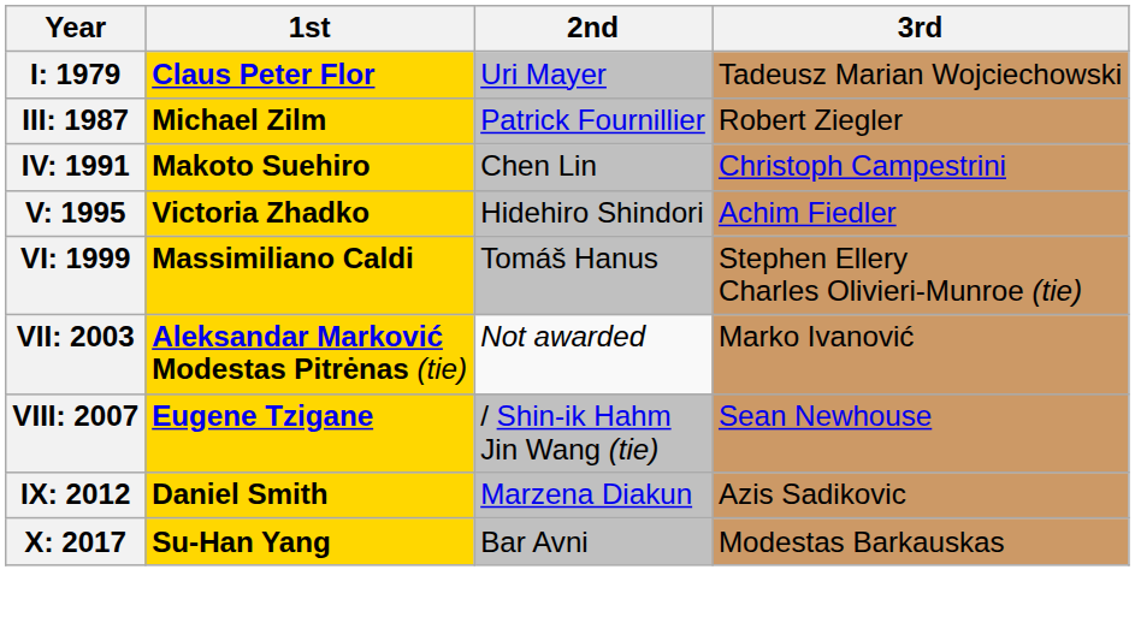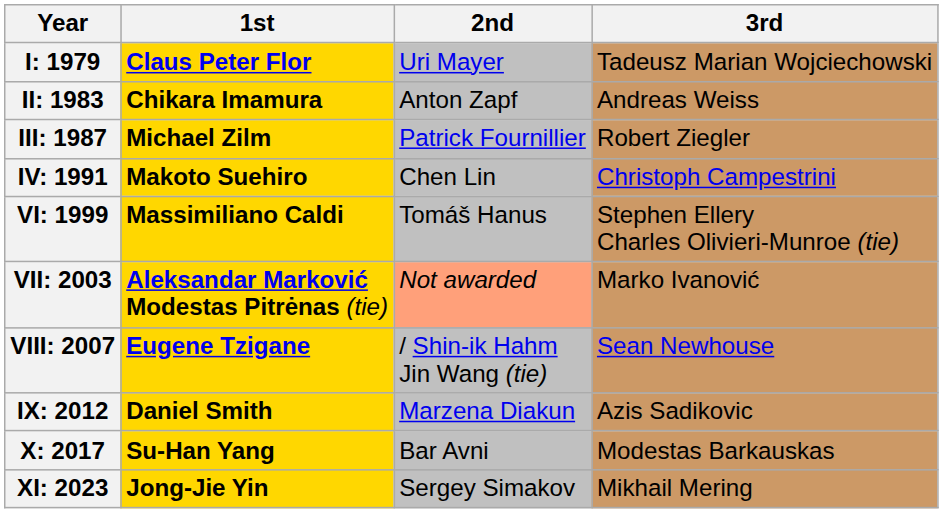 <table class="wikitable">
 <tr>
 <th>Year</th>
 <th>1st</th>
 <th>2nd</th>
 <th>3rd</th>
 </tr>
 <tr valign="top">
 <th>I: 1979</th>
 <td bgcolor="gold"> <strong><a href='#'>Claus Peter Flor</a></strong></td>
 <td bgcolor="silver"> <a href='#'>Uri Mayer</a></td>
 <td bgcolor="cc9966"> Tadeusz Marian Wojciechowski</td>
 </tr>
 <tr valign="top">
+<th>II: 1983</th>
+<td bgcolor="gold"> <strong>Chikara Imamura</strong></td>
+<td bgcolor="silver"> Anton Zapf</td>
+<td bgcolor="cc9966"> Andreas Weiss</td>
+</tr>
+<tr valign="top">
 <th>III: 1987</th>
 <td bgcolor="gold"> <strong>Michael Zilm</strong></td>
 <td bgcolor="silver"> <a href='#'>Patrick Fournillier</a></td>
 <td bgcolor="cc9966"> Robert Ziegler</td>
 </tr>
 <tr valign="top">
 <th>IV: 1991</th>
 <td bgcolor="gold"> <strong>Makoto Suehiro</strong></td>
 <td bgcolor="silver"> Chen Lin</td>
 <td bgcolor="cc9966"> <a href='#'>Christoph Campestrini</a></td>
 </tr>
 <tr valign="top">
-<th>V: 1995</th>
-<td bgcolor="gold"> <strong>Victoria Zhadko</strong></td>
-<td bgcolor="silver"> Hidehiro Shindori</td>
-<td bgcolor="cc9966"> <a href='#'>Achim Fiedler</a></td>
-</tr>
-<tr valign="top">
 <th>VI: 1999</th>
 <td bgcolor="gold"> <strong>Massimiliano Caldi</strong></td>
 <td bgcolor="silver"> Tomáš Hanus</td>
 <td bgcolor="cc9966"> Stephen Ellery<br> Charles Olivieri-Munroe <em>(tie)</em></td>
 </tr>
 <tr valign="top">
 <th>VII: 2003</th>
 <td bgcolor="gold"> <strong><a href='#'>Aleksandar Marković</a></strong><br> <strong>Modestas Pitrėnas</strong> <em>(tie)</em></td>
-<td><em>Not awarded</em></td>
+<td style="background: lightsalmon;"><em>Not awarded</em></td>
 <td bgcolor="cc9966"> Marko Ivanović</td>
 </tr>
 <tr valign="top">
 <th>VIII: 2007</th>
 <td bgcolor="gold"> <strong><a href='#'>Eugene Tzigane</a></strong></td>
 <td bgcolor="silver">/ <a href='#'>Shin-ik Hahm</a><br> Jin Wang <em>(tie)</em></td>
 <td bgcolor="cc9966"> <a href='#'>Sean Newhouse</a></td>
 </tr>
 <tr valign="top">
 <th>IX: 2012</th>
 <td bgcolor="gold"> <strong>Daniel Smith</strong></td>
 <td bgcolor="silver"> <a href='#'>Marzena Diakun</a></td>
 <td bgcolor="cc9966"> Azis Sadikovic</td>
 </tr>
 <tr valign="top">
 <th>X: 2017</th>
 <td bgcolor="gold"> <strong>Su-Han Yang</strong></td>
 <td bgcolor="silver"> Bar Avni</td>
 <td bgcolor="cc9966"> Modestas Barkauskas</td>
 </tr>
+<tr valign="top">
+<th>XI: 2023</th>
+<td bgcolor="gold"> <strong>Jong-Jie Yin</strong></td>
+<td bgcolor="silver"> Sergey Simakov</td>
+<td bgcolor="cc9966"> Mikhail Mering</td>
+</tr>
 </table>
